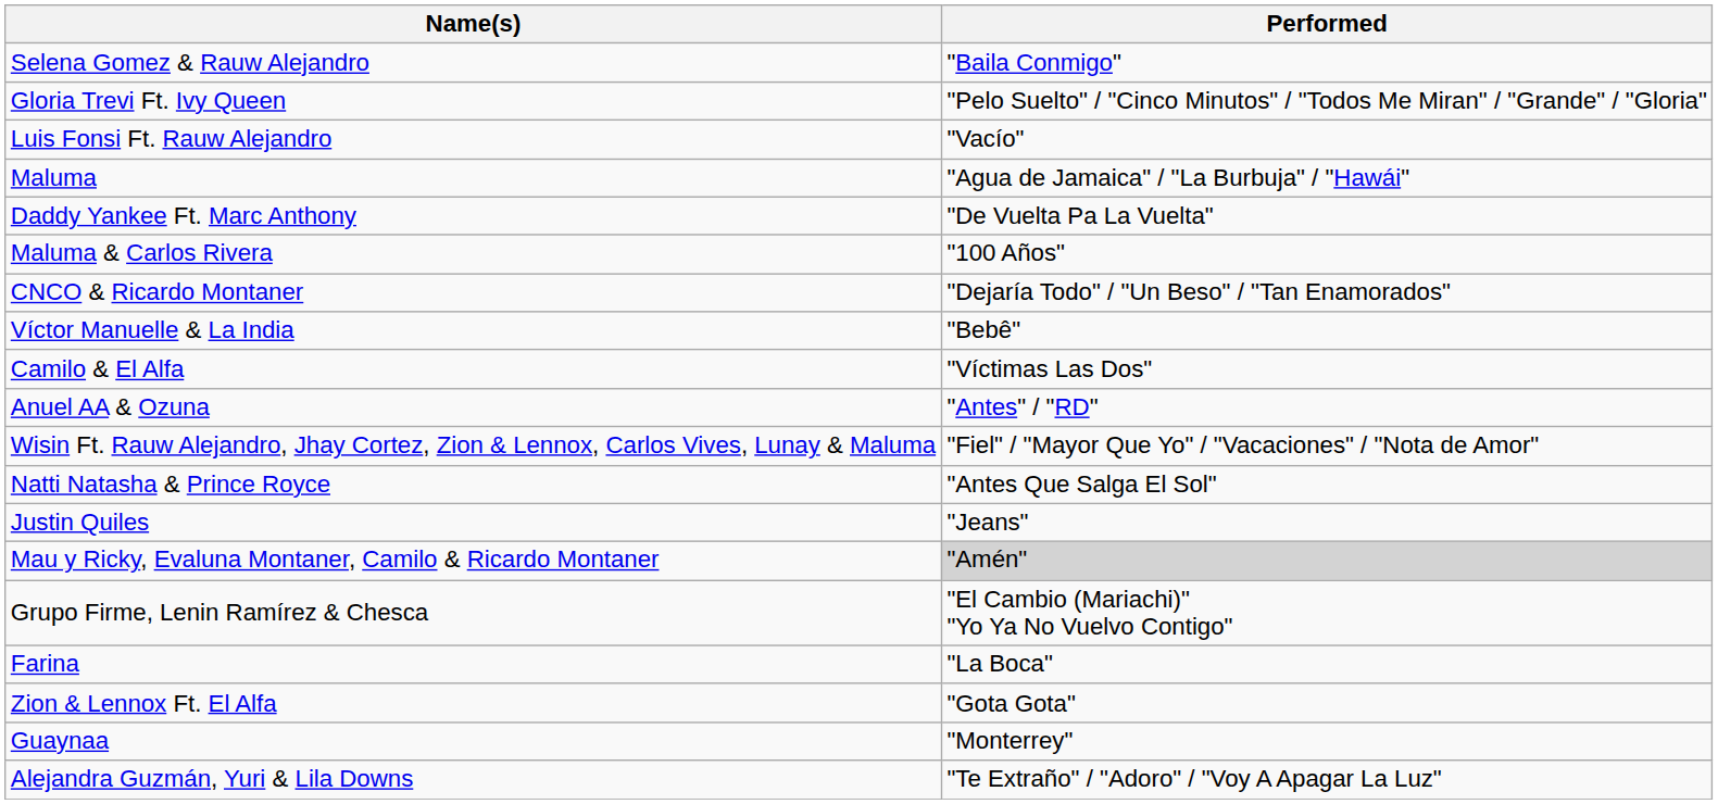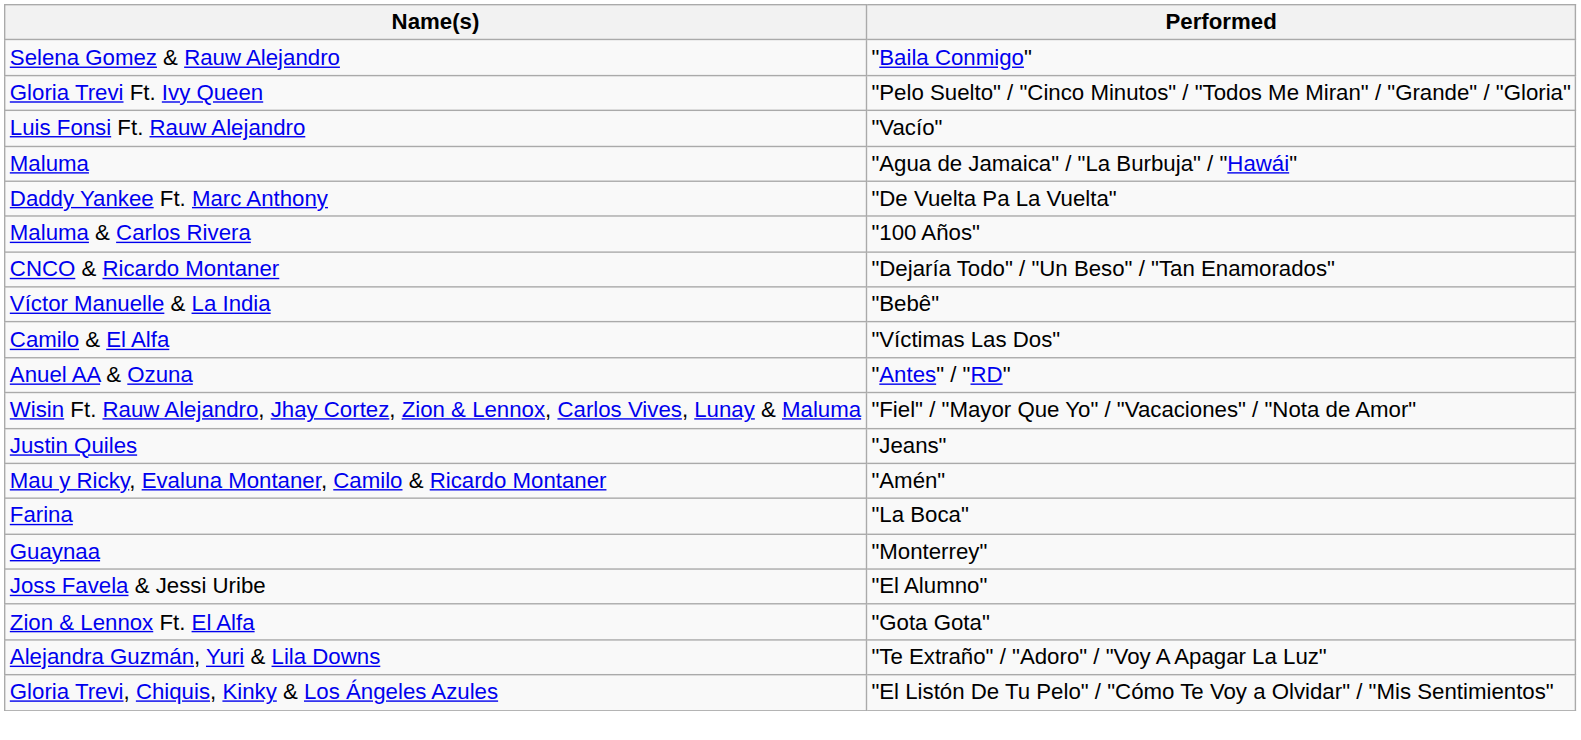 <table class="wikitable">
 <tr>
 <th>Name(s)</th>
 <th>Performed</th>
 </tr>
 <tr>
 <td><a href='#'>Selena Gomez</a> & <a href='#'>Rauw Alejandro</a></td>
 <td>"<a href='#'>Baila Conmigo</a>"</td>
 </tr>
 <tr>
 <td><a href='#'>Gloria Trevi</a> Ft. <a href='#'>Ivy Queen</a></td>
 <td>"Pelo Suelto" / "Cinco Minutos" / "Todos Me Miran" / "Grande" / "Gloria"</td>
 </tr>
 <tr>
 <td><a href='#'>Luis Fonsi</a> Ft. <a href='#'>Rauw Alejandro</a></td>
 <td>"Vacío"</td>
 </tr>
 <tr>
 <td><a href='#'>Maluma</a></td>
 <td>"Agua de Jamaica" / "La Burbuja" / "<a href='#'>Hawái</a>"</td>
 </tr>
 <tr>
 <td><a href='#'>Daddy Yankee</a> Ft. <a href='#'>Marc Anthony</a></td>
 <td>"De Vuelta Pa La Vuelta"</td>
 </tr>
 <tr>
 <td><a href='#'>Maluma</a> & <a href='#'>Carlos Rivera</a></td>
 <td>"100 Años"</td>
 </tr>
 <tr>
 <td><a href='#'>CNCO</a> & <a href='#'>Ricardo Montaner</a></td>
 <td>"Dejaría Todo" / "Un Beso" / "Tan Enamorados"</td>
 </tr>
 <tr>
 <td><a href='#'>Víctor Manuelle</a> & <a href='#'>La India</a></td>
 <td>"Bebê"</td>
 </tr>
 <tr>
 <td><a href='#'>Camilo</a> & <a href='#'>El Alfa</a></td>
 <td>"Víctimas Las Dos"</td>
 </tr>
 <tr>
 <td><a href='#'>Anuel AA</a> & <a href='#'>Ozuna</a></td>
 <td>"<a href='#'>Antes</a>" / "<a href='#'>RD</a>"</td>
 </tr>
 <tr>
 <td><a href='#'>Wisin</a> Ft. <a href='#'>Rauw Alejandro</a>, <a href='#'>Jhay Cortez</a>, <a href='#'>Zion & Lennox</a>, <a href='#'>Carlos Vives</a>, <a href='#'>Lunay</a> & <a href='#'>Maluma</a></td>
 <td>"Fiel" / "Mayor Que Yo" / "Vacaciones" / "Nota de Amor"</td>
 </tr>
 <tr>
-<td><a href='#'>Natti Natasha</a> & <a href='#'>Prince Royce</a></td>
-<td>"Antes Que Salga El Sol"</td>
-</tr>
-<tr>
 <td><a href='#'>Justin Quiles</a></td>
 <td>"Jeans"</td>
 </tr>
 <tr>
 <td><a href='#'>Mau y Ricky</a>, <a href='#'>Evaluna Montaner</a>, <a href='#'>Camilo</a> & <a href='#'>Ricardo Montaner</a></td>
-<td style="background: lightgrey;">"Amén"</td>
-</tr>
-<tr>
-<td>Grupo Firme, Lenin Ramírez & Chesca</td>
-<td>"El Cambio (Mariachi)"<br>"Yo Ya No Vuelvo Contigo"</td>
+<td>"Amén"</td>
 </tr>
 <tr>
 <td><a href='#'>Farina</a></td>
 <td>"La Boca"</td>
 </tr>
 <tr>
+<td><a href='#'>Guaynaa</a></td>
+<td>"Monterrey"</td>
+</tr>
+<tr>
+<td><a href='#'>Joss Favela</a> & Jessi Uribe</td>
+<td>"El Alumno"</td>
+</tr>
+<tr>
 <td><a href='#'>Zion & Lennox</a> Ft. <a href='#'>El Alfa</a></td>
 <td>"Gota Gota"</td>
-</tr>
-<tr>
-<td><a href='#'>Guaynaa</a></td>
-<td>"Monterrey"</td>
 </tr>
 <tr>
 <td><a href='#'>Alejandra Guzmán</a>, <a href='#'>Yuri</a> & <a href='#'>Lila Downs</a></td>
 <td>"Te Extraño" / "Adoro" / "Voy A Apagar La Luz"</td>
 </tr>
+<tr>
+<td><a href='#'>Gloria Trevi</a>, <a href='#'>Chiquis</a>, <a href='#'>Kinky</a> & <a href='#'>Los Ángeles Azules</a></td>
+<td>"El Listón De Tu Pelo" / "Cómo Te Voy a Olvidar" / "Mis Sentimientos"</td>
+</tr>
 </table>
